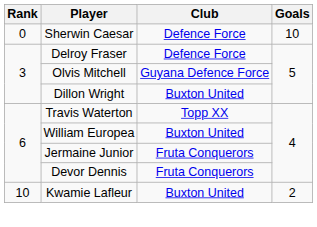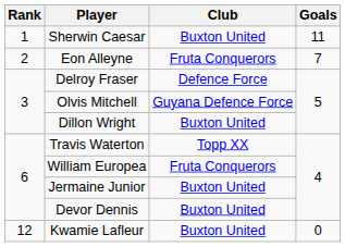 <table class="wikitable" style="text-align:center">
 <tr>
 <th>Rank</th>
 <th>Player</th>
 <th>Club</th>
 <th>Goals</th>
 </tr>
 <tr>
-<td>0</td>
+<td>1</td>
 <td> Sherwin Caesar</td>
-<td><a href='#'>Defence Force</a></td>
-<td>10</td>
+<td><a href='#'>Buxton United</a></td>
+<td>11</td>
+</tr>
+<tr>
+<td>2</td>
+<td> Eon Alleyne</td>
+<td><a href='#'>Fruta Conquerors</a></td>
+<td>7</td>
 </tr>
 <tr>
 <td rowspan=3>3</td>
 <td> Delroy Fraser</td>
 <td><a href='#'>Defence Force</a></td>
 <td rowspan=3>5</td>
 </tr>
 <tr>
 <td> Olvis Mitchell</td>
 <td><a href='#'>Guyana Defence Force</a></td>
 </tr>
 <tr>
 <td> Dillon Wright</td>
 <td><a href='#'>Buxton United</a></td>
 </tr>
 <tr>
 <td rowspan=4>6</td>
 <td> Travis Waterton</td>
 <td><a href='#'>Topp XX</a></td>
 <td rowspan=4>4</td>
 </tr>
 <tr>
 <td> William Europea</td>
+<td><a href='#'>Fruta Conquerors</a></td>
+</tr>
+<tr>
+<td> Jermaine Junior</td>
 <td><a href='#'>Buxton United</a></td>
 </tr>
 <tr>
-<td> Jermaine Junior</td>
-<td><a href='#'>Fruta Conquerors</a></td>
+<td> Devor Dennis</td>
+<td><a href='#'>Buxton United</a></td>
 </tr>
 <tr>
-<td> Devor Dennis</td>
-<td><a href='#'>Fruta Conquerors</a></td>
-</tr>
-<tr>
-<td>10</td>
+<td>12</td>
 <td> Kwamie Lafleur</td>
 <td><a href='#'>Buxton United</a></td>
-<td>2</td>
+<td>0</td>
 </tr>
 </table>
